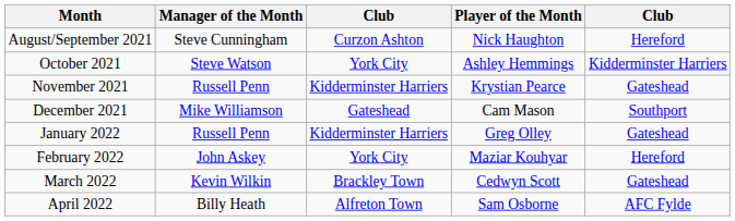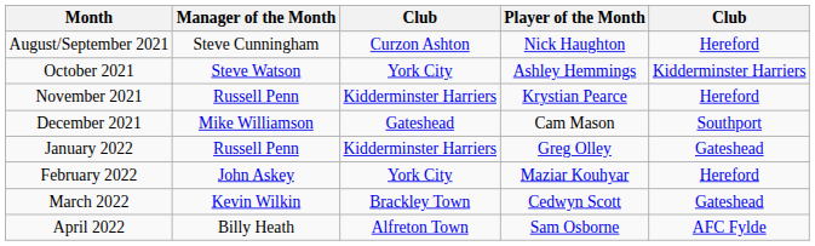 <table class=wikitable style="text-align:center">
 <tr>
 <th>Month</th>
 <th>Manager of the Month</th>
 <th>Club</th>
 <th>Player of the Month</th>
 <th>Club</th>
 </tr>
 <tr>
 <td>August/September 2021</td>
 <td> Steve Cunningham</td>
 <td><a href='#'>Curzon Ashton</a></td>
 <td> <a href='#'>Nick Haughton</a></td>
 <td><a href='#'>Hereford</a></td>
 </tr>
 <tr>
 <td>October 2021</td>
 <td> <a href='#'>Steve Watson</a></td>
 <td><a href='#'>York City</a></td>
 <td> <a href='#'>Ashley Hemmings</a></td>
 <td><a href='#'>Kidderminster Harriers</a></td>
 </tr>
 <tr>
 <td>November 2021</td>
 <td> <a href='#'>Russell Penn</a></td>
 <td><a href='#'>Kidderminster Harriers</a></td>
 <td> <a href='#'>Krystian Pearce</a></td>
-<td><a href='#'>Gateshead</a></td>
+<td><a href='#'>Hereford</a></td>
 </tr>
 <tr>
 <td>December 2021</td>
 <td> <a href='#'>Mike Williamson</a></td>
 <td><a href='#'>Gateshead</a></td>
 <td> Cam Mason</td>
 <td><a href='#'>Southport</a></td>
 </tr>
 <tr>
 <td>January 2022</td>
 <td> <a href='#'>Russell Penn</a></td>
 <td><a href='#'>Kidderminster Harriers</a></td>
 <td> <a href='#'>Greg Olley</a></td>
 <td><a href='#'>Gateshead</a></td>
 </tr>
 <tr>
 <td>February 2022</td>
 <td> <a href='#'>John Askey</a></td>
 <td><a href='#'>York City</a></td>
 <td> <a href='#'>Maziar Kouhyar</a></td>
 <td><a href='#'>Hereford</a></td>
 </tr>
 <tr>
 <td>March 2022</td>
 <td> <a href='#'>Kevin Wilkin</a></td>
 <td><a href='#'>Brackley Town</a></td>
 <td> <a href='#'>Cedwyn Scott</a></td>
 <td><a href='#'>Gateshead</a></td>
 </tr>
 <tr>
 <td>April 2022</td>
 <td> Billy Heath</td>
 <td><a href='#'>Alfreton Town</a></td>
 <td> <a href='#'>Sam Osborne</a></td>
 <td><a href='#'>AFC Fylde</a></td>
 </tr>
 </table>
